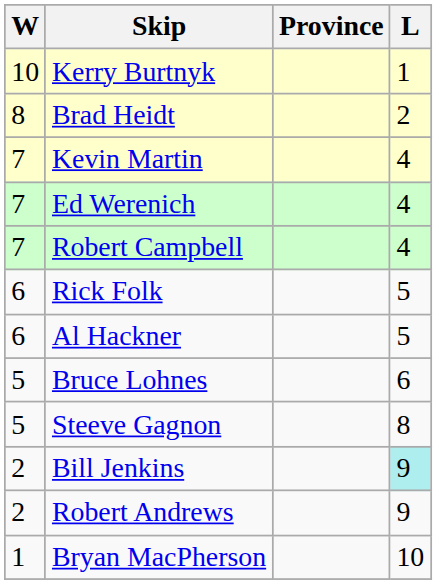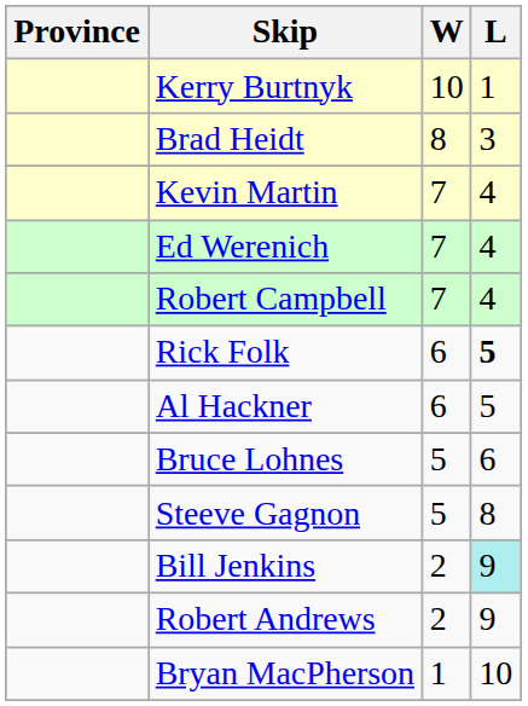 <table class=wikitable>
 <tr>
+<th>Province</th>
+<th>Skip</th>
 <th>W</th>
-<th>Skip</th>
-<th>Province</th>
 <th>L</th>
 </tr>
 <tr bgcolor=#ffffcc>
+<td></td>
+<td><a href='#'>Kerry Burtnyk</a></td>
 <td>10</td>
-<td><a href='#'>Kerry Burtnyk</a></td>
-<td></td>
 <td>1</td>
 </tr>
 <tr bgcolor=#ffffcc>
+<td></td>
+<td><a href='#'>Brad Heidt</a></td>
 <td>8</td>
-<td><a href='#'>Brad Heidt</a></td>
-<td></td>
-<td>2</td>
+<td>3</td>
 </tr>
 <tr bgcolor=#ffffcc>
+<td></td>
+<td><a href='#'>Kevin Martin</a></td>
 <td>7</td>
-<td><a href='#'>Kevin Martin</a></td>
-<td></td>
 <td>4</td>
 </tr>
 <tr bgcolor=#ccffcc>
+<td></td>
+<td><a href='#'>Ed Werenich</a></td>
 <td>7</td>
-<td><a href='#'>Ed Werenich</a></td>
-<td></td>
 <td>4</td>
 </tr>
 <tr bgcolor=#ccffcc>
+<td></td>
+<td><a href='#'>Robert Campbell</a></td>
 <td>7</td>
-<td><a href='#'>Robert Campbell</a></td>
-<td></td>
 <td>4</td>
 </tr>
 <tr>
+<td></td>
+<td><a href='#'>Rick Folk</a></td>
 <td>6</td>
-<td><a href='#'>Rick Folk</a></td>
+<td><strong>5</strong></td>
+</tr>
+<tr>
 <td></td>
+<td><a href='#'>Al Hackner</a></td>
+<td>6</td>
 <td>5</td>
 </tr>
 <tr>
-<td>6</td>
-<td><a href='#'>Al Hackner</a></td>
 <td></td>
+<td><a href='#'>Bruce Lohnes</a></td>
 <td>5</td>
-</tr>
-<tr>
-<td>5</td>
-<td><a href='#'>Bruce Lohnes</a></td>
-<td></td>
 <td>6</td>
 </tr>
 <tr>
+<td></td>
+<td><a href='#'>Steeve Gagnon</a></td>
 <td>5</td>
-<td><a href='#'>Steeve Gagnon</a></td>
-<td></td>
 <td>8</td>
 </tr>
 <tr>
+<td></td>
+<td><a href='#'>Bill Jenkins</a></td>
 <td>2</td>
-<td><a href='#'>Bill Jenkins</a></td>
-<td></td>
 <td style="background: paleturquoise;">9</td>
 </tr>
 <tr>
+<td></td>
+<td><a href='#'>Robert Andrews</a></td>
 <td>2</td>
-<td><a href='#'>Robert Andrews</a></td>
-<td></td>
 <td>9</td>
 </tr>
 <tr>
+<td></td>
+<td><a href='#'>Bryan MacPherson</a></td>
 <td>1</td>
-<td><a href='#'>Bryan MacPherson</a></td>
-<td></td>
 <td>10</td>
 </tr>
 </table>
